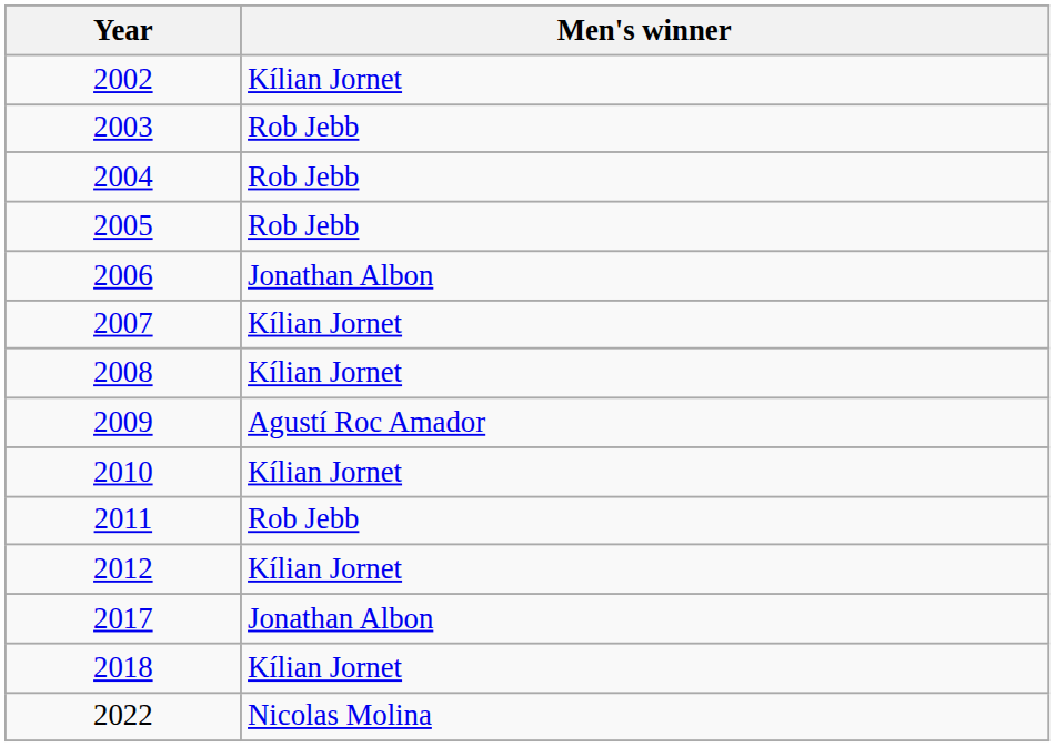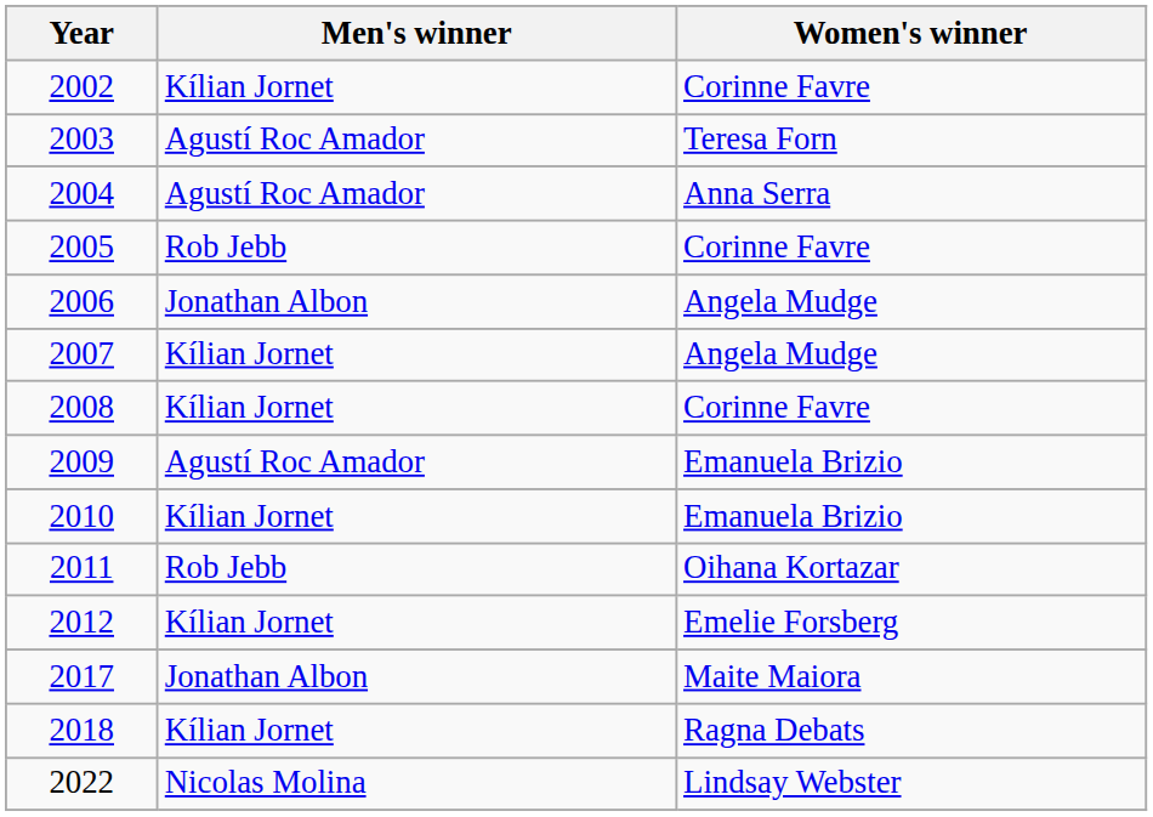 <table class="wikitable" style="width:40%; font-size:90%; text-align:left;">
 <tr>
 <th>Year</th>
 <th>Men's winner</th>
+<th>Women's winner</th>
 </tr>
 <tr>
 <td align="center"><a href='#'>2002</a></td>
 <td> <a href='#'>Kílian Jornet</a></td>
+<td> <a href='#'>Corinne Favre</a></td>
 </tr>
 <tr>
 <td align="center"><a href='#'>2003</a></td>
-<td> <a href='#'>Rob Jebb</a></td>
+<td> <a href='#'>Agustí Roc Amador</a></td>
+<td> <a href='#'>Teresa Forn</a></td>
 </tr>
 <tr>
 <td align="center"><a href='#'>2004</a></td>
-<td> <a href='#'>Rob Jebb</a></td>
+<td> <a href='#'>Agustí Roc Amador</a></td>
+<td> <a href='#'>Anna Serra</a></td>
 </tr>
 <tr>
 <td align="center"><a href='#'>2005</a></td>
 <td> <a href='#'>Rob Jebb</a></td>
+<td> <a href='#'>Corinne Favre</a></td>
 </tr>
 <tr>
 <td align="center"><a href='#'>2006</a></td>
 <td> <a href='#'>Jonathan Albon</a></td>
+<td> <a href='#'>Angela Mudge</a></td>
 </tr>
 <tr>
 <td align="center"><a href='#'>2007</a></td>
 <td> <a href='#'>Kílian Jornet</a></td>
+<td> <a href='#'>Angela Mudge</a></td>
 </tr>
 <tr>
 <td align="center"><a href='#'>2008</a></td>
 <td> <a href='#'>Kílian Jornet</a></td>
+<td> <a href='#'>Corinne Favre</a></td>
 </tr>
 <tr>
 <td align="center"><a href='#'>2009</a></td>
 <td> <a href='#'>Agustí Roc Amador</a></td>
+<td> <a href='#'>Emanuela Brizio</a></td>
 </tr>
 <tr>
 <td align="center"><a href='#'>2010</a></td>
 <td> <a href='#'>Kílian Jornet</a></td>
+<td> <a href='#'>Emanuela Brizio</a></td>
 </tr>
 <tr>
 <td align="center"><a href='#'>2011</a></td>
 <td> <a href='#'>Rob Jebb</a></td>
+<td> <a href='#'>Oihana Kortazar</a></td>
 </tr>
 <tr>
 <td align="center"><a href='#'>2012</a></td>
 <td> <a href='#'>Kílian Jornet</a></td>
+<td> <a href='#'>Emelie Forsberg</a></td>
 </tr>
 <tr>
 <td align="center"><a href='#'>2017</a></td>
 <td> <a href='#'>Jonathan Albon</a></td>
+<td> <a href='#'>Maite Maiora</a></td>
 </tr>
 <tr>
 <td align="center"><a href='#'>2018</a></td>
 <td> <a href='#'>Kílian Jornet</a></td>
+<td> <a href='#'>Ragna Debats</a></td>
 </tr>
 <tr>
 <td align="center">2022</td>
 <td> <a href='#'>Nicolas Molina</a></td>
+<td> <a href='#'>Lindsay Webster</a></td>
 </tr>
 </table>
